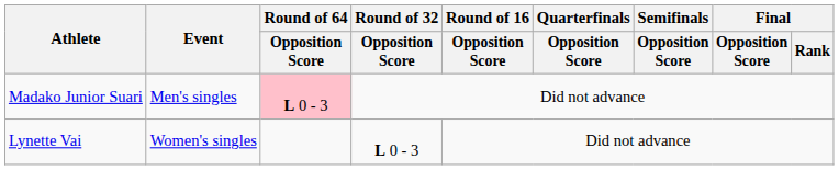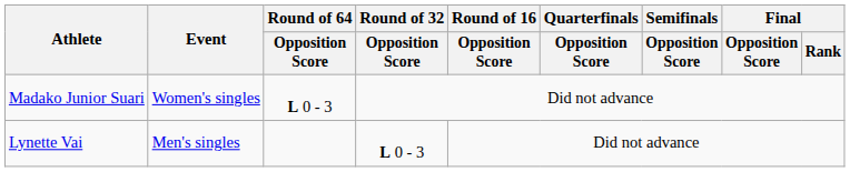 <table class=wikitable style="font-size:90%">
 <tr>
 <th rowspan=2>Athlete</th>
 <th rowspan=2>Event</th>
 <th>Round of 64</th>
 <th>Round of 32</th>
 <th>Round of 16</th>
 <th>Quarterfinals</th>
 <th>Semifinals</th>
 <th colspan=2>Final</th>
 </tr>
 <tr style="font-size:95%">
 <th>Opposition<br>Score</th>
 <th>Opposition<br>Score</th>
 <th>Opposition<br>Score</th>
 <th>Opposition<br>Score</th>
 <th>Opposition<br>Score</th>
 <th>Opposition<br>Score</th>
 <th>Rank</th>
 </tr>
 <tr align=center>
 <td align=left><a href='#'>Madako Junior Suari</a></td>
-<td align=left><a href='#'>Men's singles</a></td>
-<td style="background: pink;"><br><strong>L</strong> 0 - 3</td>
+<td align=left><a href='#'>Women's singles</a></td>
+<td><br><strong>L</strong> 0 - 3</td>
 <td colspan=6>Did not advance</td>
 </tr>
 <tr align=center>
 <td align=left><a href='#'>Lynette Vai</a></td>
-<td align=left><a href='#'>Women's singles</a></td>
+<td align=left><a href='#'>Men's singles</a></td>
 <td></td>
 <td><br><strong>L</strong> 0 - 3</td>
 <td colspan=5>Did not advance</td>
 </tr>
 </table>
